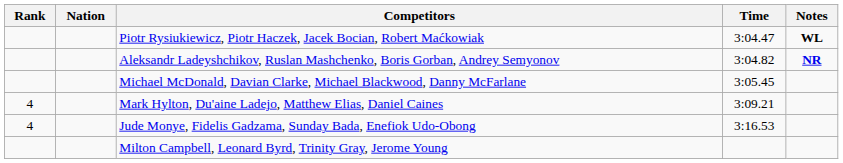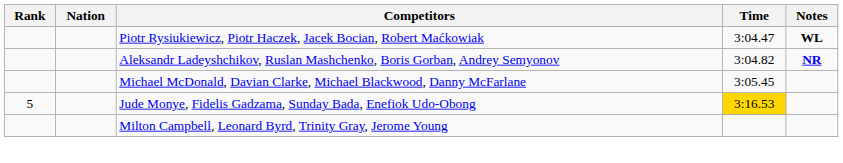 <table class="wikitable sortable" width=75% style="text-align:center; font-size:95%">
 <tr>
 <th>Rank</th>
 <th>Nation</th>
 <th>Competitors</th>
 <th>Time</th>
 <th>Notes</th>
 </tr>
 <tr>
 <td></td>
 <td align=left></td>
 <td align=left><a href='#'>Piotr Rysiukiewicz</a>, <a href='#'>Piotr Haczek</a>, <a href='#'>Jacek Bocian</a>, <a href='#'>Robert Maćkowiak</a></td>
 <td>3:04.47</td>
 <td><strong>WL</strong></td>
 </tr>
 <tr>
 <td></td>
 <td align=left></td>
 <td align=left><a href='#'>Aleksandr Ladeyshchikov</a>, <a href='#'>Ruslan Mashchenko</a>, <a href='#'>Boris Gorban</a>, <a href='#'>Andrey Semyonov</a></td>
 <td>3:04.82</td>
 <td><strong><a href='#'>NR</a></strong></td>
 </tr>
 <tr>
 <td></td>
 <td align=left></td>
 <td align=left><a href='#'>Michael McDonald</a>, <a href='#'>Davian Clarke</a>, <a href='#'>Michael Blackwood</a>, <a href='#'>Danny McFarlane</a></td>
 <td>3:05.45</td>
 <td></td>
 </tr>
 <tr>
-<td>4</td>
-<td align=left></td>
-<td align=left><a href='#'>Mark Hylton</a>, <a href='#'>Du'aine Ladejo</a>, <a href='#'>Matthew Elias</a>, <a href='#'>Daniel Caines</a></td>
-<td>3:09.21</td>
-<td></td>
-</tr>
-<tr>
-<td>4</td>
+<td>5</td>
 <td align=left></td>
 <td align=left><a href='#'>Jude Monye</a>, <a href='#'>Fidelis Gadzama</a>, <a href='#'>Sunday Bada</a>, <a href='#'>Enefiok Udo-Obong</a></td>
-<td>3:16.53</td>
+<td style="background: gold;">3:16.53</td>
 <td></td>
 </tr>
 <tr>
 <td></td>
 <td align=left></td>
 <td align=left><a href='#'>Milton Campbell</a>, <a href='#'>Leonard Byrd</a>, <a href='#'>Trinity Gray</a>, <a href='#'>Jerome Young</a></td>
 <td></td>
 <td></td>
 </tr>
 </table>
